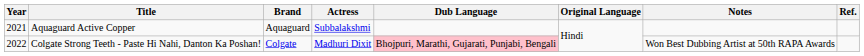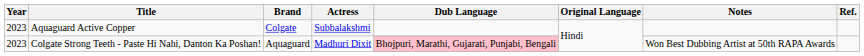 <table class="wikitable">
 <tr>
 <th>Year</th>
 <th>Title</th>
 <th>Brand</th>
 <th>Actress</th>
 <th>Dub Language</th>
 <th>Original Language</th>
 <th>Notes</th>
 <th>Ref.</th>
 </tr>
 <tr>
-<td>2021</td>
+<td>2023</td>
 <td>Aquaguard Active Copper</td>
-<td>Aquaguard</td>
+<td><a href='#'>Colgate</a></td>
 <td><a href='#'>Subbalakshmi</a></td>
 <td></td>
 <td rowspan="2">Hindi</td>
 <td></td>
 <td></td>
 </tr>
 <tr>
-<td>2022</td>
+<td>2023</td>
 <td>Colgate Strong Teeth - Paste Hi Nahi, Danton Ka Poshan!</td>
-<td><a href='#'>Colgate</a></td>
+<td>Aquaguard</td>
 <td><a href='#'>Madhuri Dixit</a></td>
 <td style="background: pink;">Bhojpuri, Marathi, Gujarati, Punjabi, Bengali</td>
 <td>Won Best Dubbing Artist at 50th RAPA Awards</td>
 <td></td>
 </tr>
 </table>
